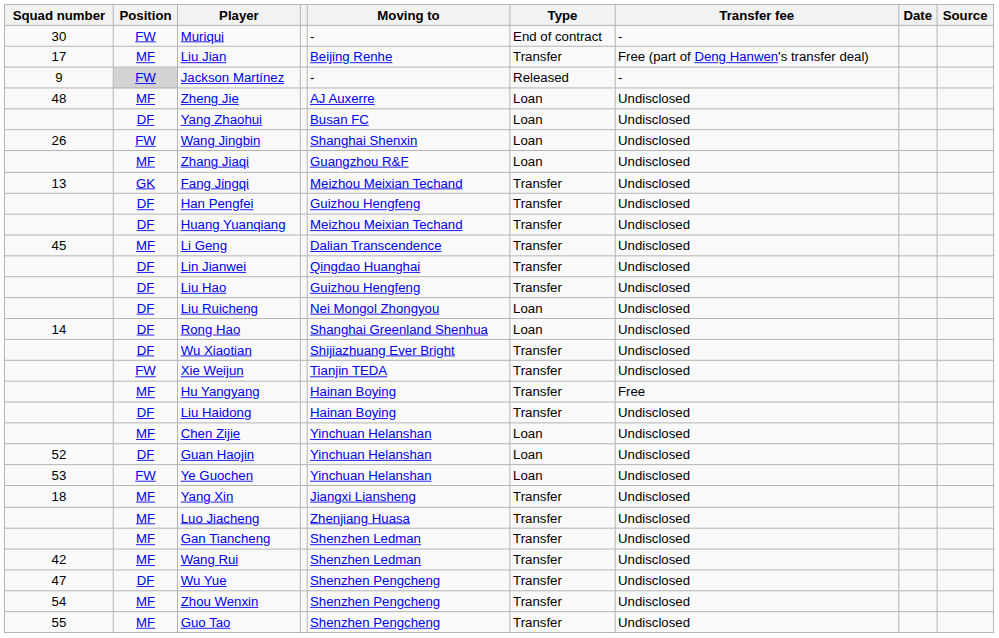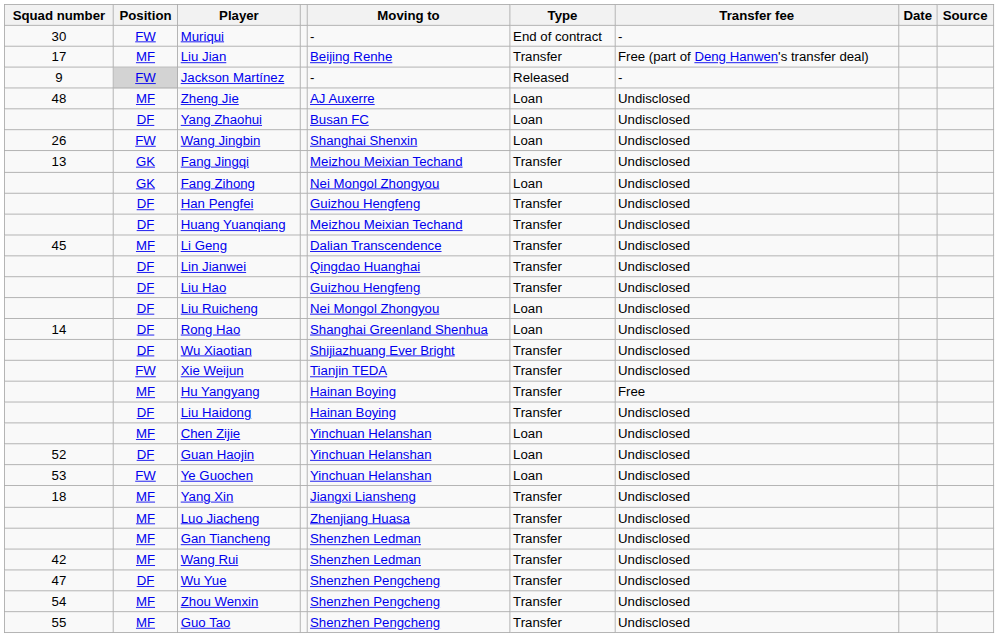 <table class="wikitable sortable" style="width:90%; text-align:left; font-size:95%;">
 <tr>
 <th>Squad number</th>
 <th>Position</th>
 <th>Player</th>
 <th></th>
 <th>Moving to</th>
 <th>Type</th>
 <th>Transfer fee</th>
 <th>Date</th>
 <th>Source</th>
 </tr>
 <tr>
 <td align=center>30</td>
 <td align=center><a href='#'>FW</a></td>
 <td align=left> <a href='#'>Muriqui</a></td>
 <td align=center></td>
 <td align=left>-</td>
 <td>End of contract</td>
 <td>-</td>
 <td></td>
 <td align=center></td>
 </tr>
 <tr>
 <td align=center>17</td>
 <td align=center><a href='#'>MF</a></td>
 <td align=left> <a href='#'>Liu Jian</a></td>
 <td align=center></td>
 <td align=left> <a href='#'>Beijing Renhe</a></td>
 <td>Transfer</td>
 <td>Free (part of <a href='#'>Deng Hanwen</a>'s transfer deal)</td>
 <td></td>
 <td align=center></td>
 </tr>
 <tr>
 <td align=center>9</td>
 <td align=center style="background: lightgrey;"><a href='#'>FW</a></td>
 <td align=left> <a href='#'>Jackson Martínez</a></td>
 <td align=center></td>
 <td align=left>-</td>
 <td>Released</td>
 <td>-</td>
 <td></td>
 <td align=center></td>
 </tr>
 <tr>
 <td align=center>48</td>
 <td align=center><a href='#'>MF</a></td>
 <td align=left> <a href='#'>Zheng Jie</a></td>
 <td align=center></td>
 <td align=left> <a href='#'>AJ Auxerre</a></td>
 <td>Loan</td>
 <td>Undisclosed</td>
 <td></td>
 <td align=center></td>
 </tr>
 <tr>
 <td align=center></td>
 <td align=center><a href='#'>DF</a></td>
 <td align=left> <a href='#'>Yang Zhaohui</a></td>
 <td align=center></td>
 <td align=left> <a href='#'>Busan FC</a></td>
 <td>Loan</td>
 <td>Undisclosed</td>
 <td></td>
 <td align=center></td>
 </tr>
 <tr>
 <td align=center>26</td>
 <td align=center><a href='#'>FW</a></td>
 <td align=left> <a href='#'>Wang Jingbin</a></td>
 <td align=center></td>
 <td align=left> <a href='#'>Shanghai Shenxin</a></td>
 <td>Loan</td>
 <td>Undisclosed</td>
 <td></td>
 <td align=center></td>
 </tr>
 <tr>
-<td align=center></td>
-<td align=center><a href='#'>MF</a></td>
-<td align=left> <a href='#'>Zhang Jiaqi</a></td>
-<td align=center></td>
-<td align=left> <a href='#'>Guangzhou R&F</a></td>
-<td>Loan</td>
-<td>Undisclosed</td>
-<td></td>
-<td align=center></td>
-</tr>
-<tr>
 <td align=center>13</td>
 <td align=center><a href='#'>GK</a></td>
 <td align=left> <a href='#'>Fang Jingqi</a></td>
 <td align=center></td>
 <td align=left> <a href='#'>Meizhou Meixian Techand</a></td>
 <td>Transfer</td>
+<td>Undisclosed</td>
+<td></td>
+<td align=center></td>
+</tr>
+<tr>
+<td align=center></td>
+<td align=center><a href='#'>GK</a></td>
+<td align=left> <a href='#'>Fang Zihong</a></td>
+<td align=center></td>
+<td align=left> <a href='#'>Nei Mongol Zhongyou</a></td>
+<td>Loan</td>
 <td>Undisclosed</td>
 <td></td>
 <td align=center></td>
 </tr>
 <tr>
 <td align=center></td>
 <td align=center><a href='#'>DF</a></td>
 <td align=left> <a href='#'>Han Pengfei</a></td>
 <td align=center></td>
 <td align=left> <a href='#'>Guizhou Hengfeng</a></td>
 <td>Transfer</td>
 <td>Undisclosed</td>
 <td></td>
 <td align=center></td>
 </tr>
 <tr>
 <td align=center></td>
 <td align=center><a href='#'>DF</a></td>
 <td align=left> <a href='#'>Huang Yuanqiang</a></td>
 <td align=center></td>
 <td align=left> <a href='#'>Meizhou Meixian Techand</a></td>
 <td>Transfer</td>
 <td>Undisclosed</td>
 <td></td>
 <td align=center></td>
 </tr>
 <tr>
 <td align=center>45</td>
 <td align=center><a href='#'>MF</a></td>
 <td align=left> <a href='#'>Li Geng</a></td>
 <td align=center></td>
 <td align=left> <a href='#'>Dalian Transcendence</a></td>
 <td>Transfer</td>
 <td>Undisclosed</td>
 <td></td>
 <td align=center></td>
 </tr>
 <tr>
 <td align=center></td>
 <td align=center><a href='#'>DF</a></td>
 <td align=left> <a href='#'>Lin Jianwei</a></td>
 <td align=center></td>
 <td align=left> <a href='#'>Qingdao Huanghai</a></td>
 <td>Transfer</td>
 <td>Undisclosed</td>
 <td></td>
 <td align=center></td>
 </tr>
 <tr>
 <td align=center></td>
 <td align=center><a href='#'>DF</a></td>
 <td align=left> <a href='#'>Liu Hao</a></td>
 <td align=center></td>
 <td align=left> <a href='#'>Guizhou Hengfeng</a></td>
 <td>Transfer</td>
 <td>Undisclosed</td>
 <td></td>
 <td align=center></td>
 </tr>
 <tr>
 <td align=center></td>
 <td align=center><a href='#'>DF</a></td>
 <td align=left> <a href='#'>Liu Ruicheng</a></td>
 <td align=center></td>
 <td align=left> <a href='#'>Nei Mongol Zhongyou</a></td>
 <td>Loan</td>
 <td>Undisclosed</td>
 <td></td>
 <td align=center></td>
 </tr>
 <tr>
 <td align=center>14</td>
 <td align=center><a href='#'>DF</a></td>
 <td align=left> <a href='#'>Rong Hao</a></td>
 <td align=center></td>
 <td align=left> <a href='#'>Shanghai Greenland Shenhua</a></td>
 <td>Loan</td>
 <td>Undisclosed</td>
 <td></td>
 <td align=center></td>
 </tr>
 <tr>
 <td align=center></td>
 <td align=center><a href='#'>DF</a></td>
 <td align=left> <a href='#'>Wu Xiaotian</a></td>
 <td align=center></td>
 <td align=left> <a href='#'>Shijiazhuang Ever Bright</a></td>
 <td>Transfer</td>
 <td>Undisclosed</td>
 <td></td>
 <td align=center></td>
 </tr>
 <tr>
 <td align=center></td>
 <td align=center><a href='#'>FW</a></td>
 <td align=left> <a href='#'>Xie Weijun</a></td>
 <td align=center></td>
 <td align=left> <a href='#'>Tianjin TEDA</a></td>
 <td>Transfer</td>
 <td>Undisclosed</td>
 <td></td>
 <td align=center></td>
 </tr>
 <tr>
 <td align=center></td>
 <td align=center><a href='#'>MF</a></td>
 <td align=left> <a href='#'>Hu Yangyang</a></td>
 <td align=center></td>
 <td align=left> <a href='#'>Hainan Boying</a></td>
 <td>Transfer</td>
 <td>Free</td>
 <td></td>
 <td align=center></td>
 </tr>
 <tr>
 <td align=center></td>
 <td align=center><a href='#'>DF</a></td>
 <td align=left> <a href='#'>Liu Haidong</a></td>
 <td align=center></td>
 <td align=left> <a href='#'>Hainan Boying</a></td>
 <td>Transfer</td>
 <td>Undisclosed</td>
 <td></td>
 <td align=center></td>
 </tr>
 <tr>
 <td align=center></td>
 <td align=center><a href='#'>MF</a></td>
 <td align=left> <a href='#'>Chen Zijie</a></td>
 <td align=center></td>
 <td align=left> <a href='#'>Yinchuan Helanshan</a></td>
 <td>Loan</td>
 <td>Undisclosed</td>
 <td></td>
 <td align=center></td>
 </tr>
 <tr>
 <td align=center>52</td>
 <td align=center><a href='#'>DF</a></td>
 <td align=left> <a href='#'>Guan Haojin</a></td>
 <td align=center></td>
 <td align=left> <a href='#'>Yinchuan Helanshan</a></td>
 <td>Loan</td>
 <td>Undisclosed</td>
 <td></td>
 <td align=center></td>
 </tr>
 <tr>
 <td align=center>53</td>
 <td align=center><a href='#'>FW</a></td>
 <td align=left> <a href='#'>Ye Guochen</a></td>
 <td align=center></td>
 <td align=left> <a href='#'>Yinchuan Helanshan</a></td>
 <td>Loan</td>
 <td>Undisclosed</td>
 <td></td>
 <td align=center></td>
 </tr>
 <tr>
 <td align=center>18</td>
 <td align=center><a href='#'>MF</a></td>
 <td align=left> <a href='#'>Yang Xin</a></td>
 <td align=center></td>
 <td align=left> <a href='#'>Jiangxi Liansheng</a></td>
 <td>Transfer</td>
 <td>Undisclosed</td>
 <td></td>
 <td align=center></td>
 </tr>
 <tr>
 <td align=center></td>
 <td align=center><a href='#'>MF</a></td>
 <td align=left> <a href='#'>Luo Jiacheng</a></td>
 <td align=center></td>
 <td align=left> <a href='#'>Zhenjiang Huasa</a></td>
 <td>Transfer</td>
 <td>Undisclosed</td>
 <td></td>
 <td align=center></td>
 </tr>
 <tr>
 <td align=center></td>
 <td align=center><a href='#'>MF</a></td>
 <td align=left> <a href='#'>Gan Tiancheng</a></td>
 <td align=center></td>
 <td align=left> <a href='#'>Shenzhen Ledman</a></td>
 <td>Transfer</td>
 <td>Undisclosed</td>
 <td></td>
 <td align=center></td>
 </tr>
 <tr>
 <td align=center>42</td>
 <td align=center><a href='#'>MF</a></td>
 <td align=left> <a href='#'>Wang Rui</a></td>
 <td align=center></td>
 <td align=left> <a href='#'>Shenzhen Ledman</a></td>
 <td>Transfer</td>
 <td>Undisclosed</td>
 <td></td>
 <td align=center></td>
 </tr>
 <tr>
 <td align=center>47</td>
 <td align=center><a href='#'>DF</a></td>
 <td align=left> <a href='#'>Wu Yue</a></td>
 <td align=center></td>
 <td align=left> <a href='#'>Shenzhen Pengcheng</a></td>
 <td>Transfer</td>
 <td>Undisclosed</td>
 <td></td>
 <td align=center></td>
 </tr>
 <tr>
 <td align=center>54</td>
 <td align=center><a href='#'>MF</a></td>
 <td align=left> <a href='#'>Zhou Wenxin</a></td>
 <td align=center></td>
 <td align=left> <a href='#'>Shenzhen Pengcheng</a></td>
 <td>Transfer</td>
 <td>Undisclosed</td>
 <td></td>
 <td align=center></td>
 </tr>
 <tr>
 <td align=center>55</td>
 <td align=center><a href='#'>MF</a></td>
 <td align=left> <a href='#'>Guo Tao</a></td>
 <td align=center></td>
 <td align=left> <a href='#'>Shenzhen Pengcheng</a></td>
 <td>Transfer</td>
 <td>Undisclosed</td>
 <td></td>
 <td align=center></td>
 </tr>
 </table>
